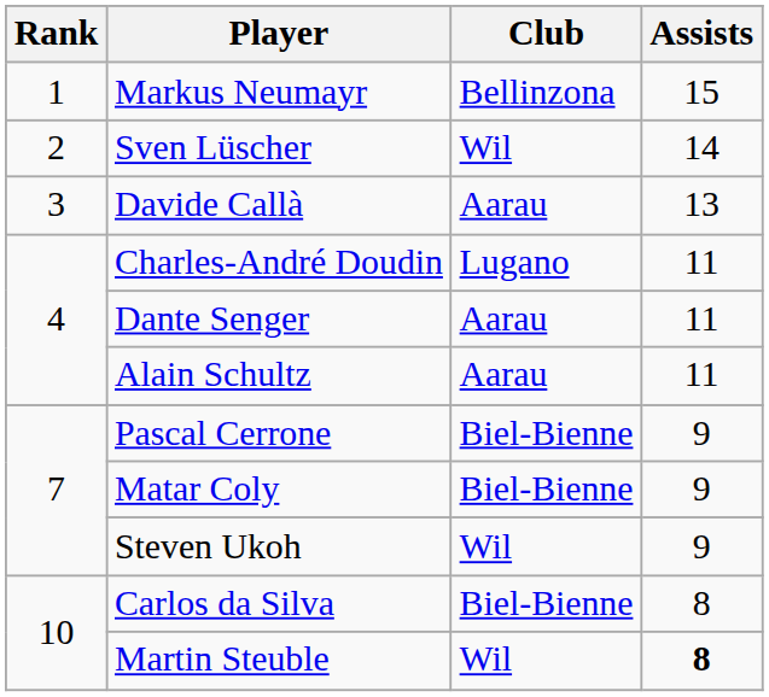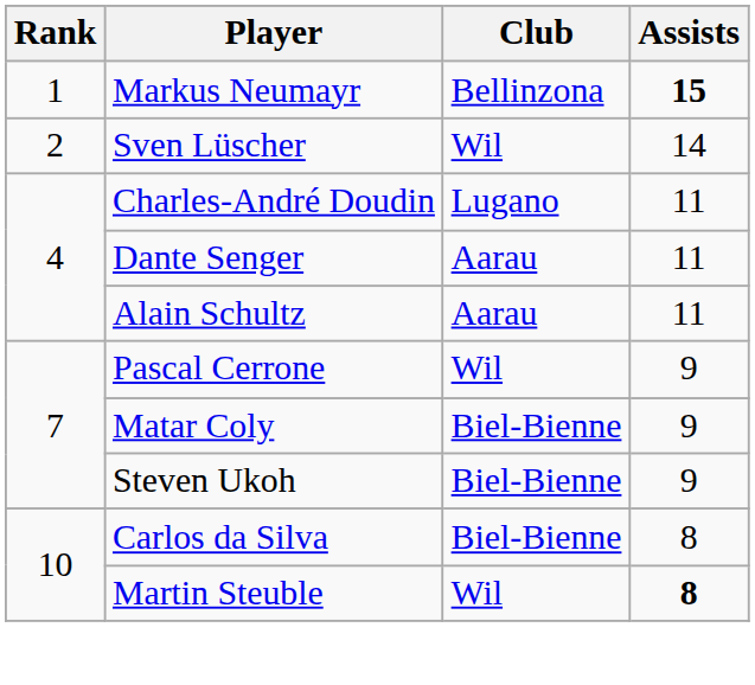 <table class="wikitable" style="text-align:center">
 <tr>
 <th>Rank</th>
 <th>Player</th>
 <th>Club</th>
 <th>Assists</th>
 </tr>
 <tr>
 <td>1</td>
 <td align="left"> <a href='#'>Markus Neumayr</a></td>
 <td align="left"><a href='#'>Bellinzona</a></td>
-<td>15</td>
+<td><strong>15</strong></td>
 </tr>
 <tr>
 <td>2</td>
 <td align="left"> <a href='#'>Sven Lüscher</a></td>
 <td align="left"><a href='#'>Wil</a></td>
 <td>14</td>
-</tr>
-<tr>
-<td>3</td>
-<td align="left"> <a href='#'>Davide Callà</a></td>
-<td align="left"><a href='#'>Aarau</a></td>
-<td>13</td>
 </tr>
 <tr>
 <td rowspan="3">4</td>
 <td align="left"> <a href='#'>Charles-André Doudin</a></td>
 <td align="left"><a href='#'>Lugano</a></td>
 <td>11</td>
 </tr>
 <tr>
 <td align="left"> <a href='#'>Dante Senger</a></td>
 <td align="left"><a href='#'>Aarau</a></td>
 <td>11</td>
 </tr>
 <tr>
 <td align="left"> <a href='#'>Alain Schultz</a></td>
 <td align="left"><a href='#'>Aarau</a></td>
 <td>11</td>
 </tr>
 <tr>
 <td rowspan="3">7</td>
 <td align="left"> <a href='#'>Pascal Cerrone</a></td>
-<td align="left"><a href='#'>Biel-Bienne</a></td>
+<td align="left"><a href='#'>Wil</a></td>
 <td>9</td>
 </tr>
 <tr>
 <td align="left"> <a href='#'>Matar Coly</a></td>
 <td align="left"><a href='#'>Biel-Bienne</a></td>
 <td>9</td>
 </tr>
 <tr>
 <td align="left"> Steven Ukoh</td>
-<td align="left"><a href='#'>Wil</a></td>
+<td align="left"><a href='#'>Biel-Bienne</a></td>
 <td>9</td>
 </tr>
 <tr>
 <td rowspan="2">10</td>
 <td align="left"> <a href='#'>Carlos da Silva</a></td>
 <td align="left"><a href='#'>Biel-Bienne</a></td>
 <td>8</td>
 </tr>
 <tr>
 <td align="left"> <a href='#'>Martin Steuble</a></td>
 <td align="left"><a href='#'>Wil</a></td>
 <td><strong>8</strong></td>
 </tr>
 </table>
